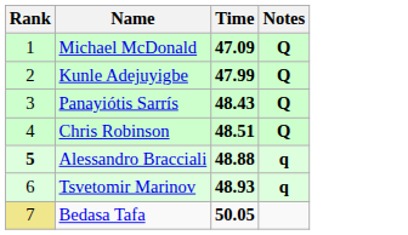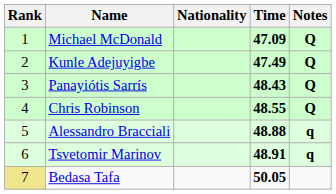 <table class="wikitable sortable" style="text-align:center">
 <tr>
 <th>Rank</th>
 <th>Name</th>
+<th>Nationality</th>
 <th>Time</th>
 <th>Notes</th>
 </tr>
 <tr bgcolor=ccffcc>
 <td>1</td>
 <td align=left><a href='#'>Michael McDonald</a></td>
+<td align=left></td>
 <td><strong>47.09</strong></td>
 <td><strong>Q</strong></td>
 </tr>
 <tr bgcolor=ccffcc>
 <td>2</td>
 <td align=left><a href='#'>Kunle Adejuyigbe</a></td>
-<td><strong>47.99</strong></td>
+<td align=left></td>
+<td><strong>47.49</strong></td>
 <td><strong>Q</strong></td>
 </tr>
 <tr bgcolor=ccffcc>
 <td>3</td>
 <td align=left><a href='#'>Panayiótis Sarrís</a></td>
+<td align=left></td>
 <td><strong>48.43</strong></td>
 <td><strong>Q</strong></td>
 </tr>
 <tr bgcolor=ccffcc>
 <td>4</td>
 <td align=left><a href='#'>Chris Robinson</a></td>
-<td><strong>48.51</strong></td>
+<td align=left></td>
+<td><strong>48.55</strong></td>
 <td><strong>Q</strong></td>
 </tr>
 <tr bgcolor=ddffdd>
-<td><strong>5</strong></td>
+<td>5</td>
 <td align=left><a href='#'>Alessandro Bracciali</a></td>
+<td align=left></td>
 <td><strong>48.88</strong></td>
 <td><strong>q</strong></td>
 </tr>
 <tr bgcolor=ddffdd>
 <td>6</td>
 <td align=left><a href='#'>Tsvetomir Marinov</a></td>
-<td><strong>48.93</strong></td>
+<td align=left></td>
+<td><strong>48.91</strong></td>
 <td><strong>q</strong></td>
 </tr>
 <tr>
 <td style="background: khaki;">7</td>
 <td align=left><a href='#'>Bedasa Tafa</a></td>
+<td align=left></td>
 <td><strong>50.05</strong></td>
 <td></td>
 </tr>
 </table>
